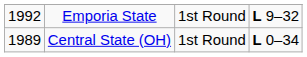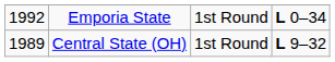 <table class="wikitable">
 <tr>
 </tr>
 <tr style="text-align:center;">
 <td>1992</td>
 <td><a href='#'>Emporia State</a></td>
 <td>1st Round</td>
-<td><strong>L</strong> 9–32</td>
+<td><strong>L</strong> 0–34</td>
 </tr>
 <tr style="text-align:center;">
 <td>1989</td>
 <td><a href='#'>Central State (OH)</a></td>
 <td>1st Round</td>
-<td><strong>L</strong> 0–34</td>
+<td><strong>L</strong> 9–32</td>
 </tr>
 </table>
